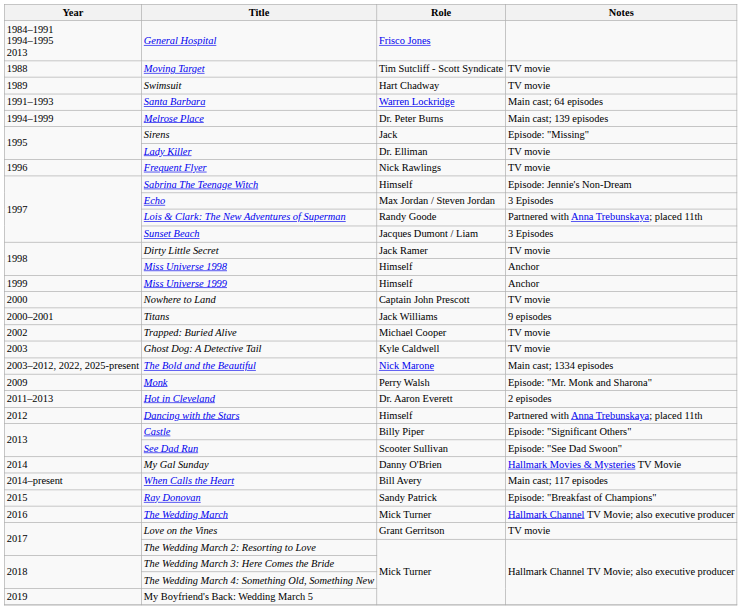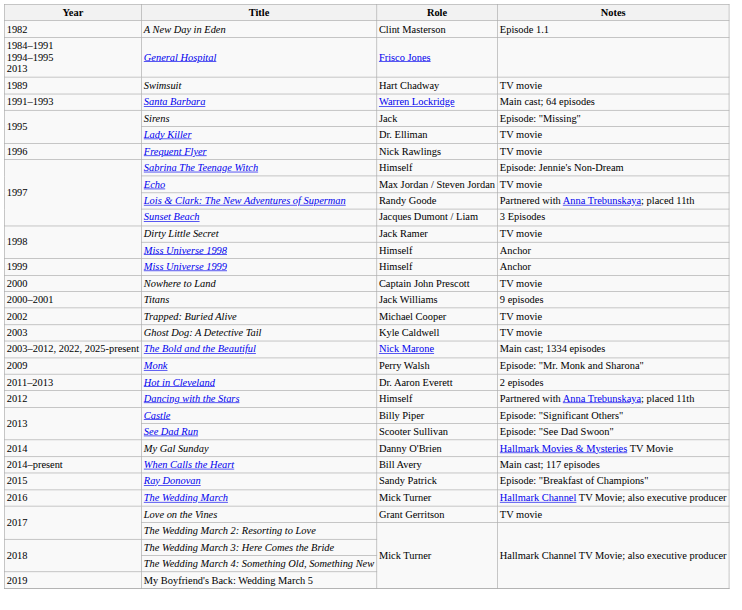 <table class="wikitable">
 <tr>
 <th>Year</th>
 <th>Title</th>
 <th>Role</th>
 <th>Notes</th>
 </tr>
 <tr>
+<td>1982</td>
+<td><em>A New Day in Eden</em></td>
+<td>Clint Masterson</td>
+<td>Episode 1.1</td>
+</tr>
+<tr>
 <td>1984–1991<br>1994–1995<br>2013</td>
 <td><em><a href='#'>General Hospital</a></em></td>
 <td><a href='#'>Frisco Jones</a></td>
 <td></td>
-</tr>
-<tr>
-<td>1988</td>
-<td><em><a href='#'>Moving Target</a></em></td>
-<td>Tim Sutcliff - Scott Syndicate</td>
-<td>TV movie</td>
 </tr>
 <tr>
 <td>1989</td>
 <td><em>Swimsuit</em></td>
 <td>Hart Chadway</td>
 <td>TV movie</td>
 </tr>
 <tr>
 <td>1991–1993</td>
 <td><em><a href='#'>Santa Barbara</a></em></td>
 <td><a href='#'>Warren Lockridge</a></td>
 <td>Main cast; 64 episodes</td>
-</tr>
-<tr>
-<td>1994–1999</td>
-<td><em><a href='#'>Melrose Place</a></em></td>
-<td>Dr. Peter Burns</td>
-<td>Main cast; 139 episodes</td>
 </tr>
 <tr>
 <td rowspan="2">1995</td>
 <td><em>Sirens</em></td>
 <td>Jack</td>
 <td>Episode: "Missing"</td>
 </tr>
 <tr>
 <td><em><a href='#'>Lady Killer</a></em></td>
 <td>Dr. Elliman</td>
 <td>TV movie</td>
 </tr>
 <tr>
 <td>1996</td>
 <td><em><a href='#'>Frequent Flyer</a></em></td>
 <td>Nick Rawlings</td>
 <td>TV movie</td>
 </tr>
 <tr>
 <td rowspan="4">1997</td>
 <td><em><a href='#'>Sabrina The Teenage Witch</a></em></td>
 <td>Himself</td>
 <td>Episode: Jennie's Non-Dream</td>
 </tr>
 <tr>
 <td><em><a href='#'>Echo</a></em></td>
 <td>Max Jordan / Steven Jordan</td>
-<td>3 Episodes</td>
+<td>TV movie</td>
 </tr>
 <tr>
 <td><em><a href='#'>Lois & Clark: The New Adventures of Superman</a></em></td>
 <td>Randy Goode</td>
 <td>Partnered with <a href='#'>Anna Trebunskaya</a>; placed 11th</td>
 </tr>
 <tr>
 <td><em><a href='#'>Sunset Beach</a></em></td>
 <td>Jacques Dumont / Liam</td>
 <td>3 Episodes</td>
 </tr>
 <tr>
 <td rowspan="2">1998</td>
 <td><em>Dirty Little Secret</em></td>
 <td>Jack Ramer</td>
 <td>TV movie</td>
 </tr>
 <tr>
 <td><em><a href='#'>Miss Universe 1998</a></em></td>
 <td>Himself</td>
 <td>Anchor</td>
 </tr>
 <tr>
 <td>1999</td>
 <td><em><a href='#'>Miss Universe 1999</a></em></td>
 <td>Himself</td>
 <td>Anchor</td>
 </tr>
 <tr>
 <td>2000</td>
 <td><em>Nowhere to Land</em></td>
 <td>Captain John Prescott</td>
 <td>TV movie</td>
 </tr>
 <tr>
 <td>2000–2001</td>
 <td><em>Titans</em></td>
 <td>Jack Williams</td>
 <td>9 episodes</td>
 </tr>
 <tr>
 <td>2002</td>
 <td><em>Trapped: Buried Alive</em></td>
 <td>Michael Cooper</td>
 <td>TV movie</td>
 </tr>
 <tr>
 <td>2003</td>
 <td><em>Ghost Dog: A Detective Tail</em></td>
 <td>Kyle Caldwell</td>
 <td>TV movie</td>
 </tr>
 <tr>
 <td>2003–2012, 2022, 2025-present</td>
 <td><em><a href='#'>The Bold and the Beautiful</a></em></td>
 <td><a href='#'>Nick Marone</a></td>
 <td>Main cast; 1334 episodes</td>
 </tr>
 <tr>
 <td>2009</td>
 <td><em><a href='#'>Monk</a></em></td>
 <td>Perry Walsh</td>
 <td>Episode: "Mr. Monk and Sharona"</td>
 </tr>
 <tr>
 <td>2011–2013</td>
 <td><em><a href='#'>Hot in Cleveland</a></em></td>
 <td>Dr. Aaron Everett</td>
 <td>2 episodes</td>
 </tr>
 <tr>
 <td>2012</td>
 <td><em><a href='#'>Dancing with the Stars</a></em></td>
 <td>Himself</td>
 <td>Partnered with <a href='#'>Anna Trebunskaya</a>; placed 11th</td>
 </tr>
 <tr>
 <td rowspan="2">2013</td>
 <td><em><a href='#'>Castle</a></em></td>
 <td>Billy Piper</td>
 <td>Episode: "Significant Others"</td>
 </tr>
 <tr>
 <td><em><a href='#'>See Dad Run</a></em></td>
 <td>Scooter Sullivan</td>
 <td>Episode: "See Dad Swoon"</td>
 </tr>
 <tr>
 <td>2014</td>
 <td><em>My Gal Sunday</em></td>
 <td>Danny O'Brien</td>
 <td><a href='#'>Hallmark Movies & Mysteries</a> TV Movie</td>
 </tr>
 <tr>
 <td>2014–present</td>
 <td><em><a href='#'>When Calls the Heart</a></em></td>
 <td>Bill Avery</td>
 <td>Main cast; 117 episodes</td>
 </tr>
 <tr>
 <td>2015</td>
 <td><em><a href='#'>Ray Donovan</a></em></td>
 <td>Sandy Patrick</td>
 <td>Episode: "Breakfast of Champions"</td>
 </tr>
 <tr>
 <td>2016</td>
 <td><em><a href='#'>The Wedding March</a></em></td>
 <td>Mick Turner</td>
 <td><a href='#'>Hallmark Channel</a> TV Movie; also executive producer</td>
 </tr>
 <tr>
 <td rowspan="2">2017</td>
 <td><em>Love on the Vines</em></td>
 <td>Grant Gerritson</td>
 <td>TV movie</td>
 </tr>
 <tr>
 <td><em>The Wedding March 2: Resorting to Love</em></td>
 <td rowspan="4">Mick Turner</td>
 <td rowspan="4">Hallmark Channel TV Movie; also executive producer</td>
 </tr>
 <tr>
 <td rowspan="2">2018</td>
 <td><em>The Wedding March 3: Here Comes the Bride</em></td>
 </tr>
 <tr>
 <td><em>The Wedding March 4: Something Old, Something New</em></td>
 </tr>
 <tr>
 <td>2019</td>
 <td>My Boyfriend's Back:  Wedding March 5</td>
 </tr>
 <tr>
 </tr>
 </table>
